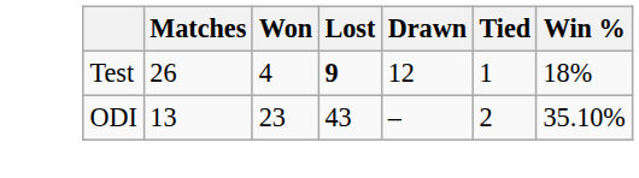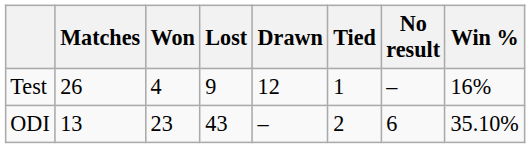 <table class="wikitable" style="float: right; margin-left: 1em; width: 40%; font-size: 90%;">
 <tr>
 <th> </th>
 <th>Matches</th>
 <th>Won</th>
 <th>Lost</th>
 <th>Drawn</th>
 <th>Tied</th>
+<th>No result</th>
 <th>Win %</th>
 </tr>
 <tr>
 <td>Test</td>
 <td>26</td>
 <td>4</td>
-<td><strong>9</strong></td>
+<td>9</td>
 <td>12</td>
 <td>1</td>
-<td>18%</td>
+<td>–</td>
+<td>16%</td>
 </tr>
 <tr>
 <td>ODI</td>
 <td>13</td>
 <td>23</td>
 <td>43</td>
 <td>–</td>
 <td>2</td>
+<td>6</td>
 <td>35.10%</td>
 </tr>
 </table>
